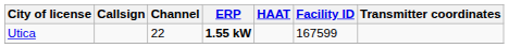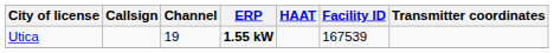 <table class="sortable wikitable">
 <tr>
 <th>City of license</th>
 <th>Callsign</th>
 <th>Channel</th>
 <th><a href='#'>ERP</a></th>
 <th><a href='#'>HAAT</a></th>
 <th><a href='#'>Facility ID</a></th>
 <th>Transmitter coordinates</th>
 </tr>
 <tr>
 <td><a href='#'>Utica</a></td>
 <td><strong></strong></td>
-<td>22</td>
+<td>19</td>
 <td><strong>1.55 kW</strong></td>
 <td></td>
-<td>167599</td>
+<td>167539</td>
 <td></td>
 </tr>
 <tr>
 </tr>
 </table>
